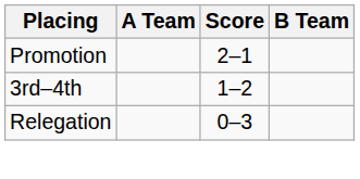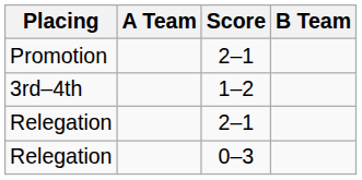 <table class=wikitable style="border:1px solid #AAAAAA;">
 <tr>
 <th>Placing</th>
 <th>A Team</th>
 <th>Score</th>
 <th>B Team</th>
 </tr>
 <tr>
 <td>Promotion</td>
 <td><strong></strong></td>
 <td align="center">2–1</td>
 <td></td>
 </tr>
 <tr>
 <td>3rd–4th</td>
 <td></td>
 <td align="center">1–2</td>
 <td><strong></strong></td>
 </tr>
 <tr>
 <td>Relegation</td>
+<td><strong></strong></td>
+<td align="center">2–1</td>
+<td></td>
+</tr>
+<tr>
+<td>Relegation</td>
 <td></td>
 <td align="center">0–3</td>
 <td><strong></strong></td>
 </tr>
 </table>
